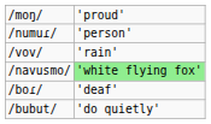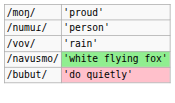 <table class="wikitable">
 <tr>
 <td>/moŋ/</td>
 <td>'proud'</td>
 </tr>
 <tr>
 <td>/numuɾ/</td>
 <td>'person'</td>
 </tr>
 <tr>
 <td>/vov/</td>
 <td>'rain'</td>
 </tr>
 <tr>
 <td>/navusmo/</td>
 <td style="background: lightgreen;">'white flying fox'</td>
 </tr>
 <tr>
-<td>/boɾ/</td>
-<td>'deaf'</td>
-</tr>
-<tr>
 <td>/bubut/</td>
-<td>'do quietly'</td>
+<td style="background: pink;">'do quietly'</td>
 </tr>
 </table>
